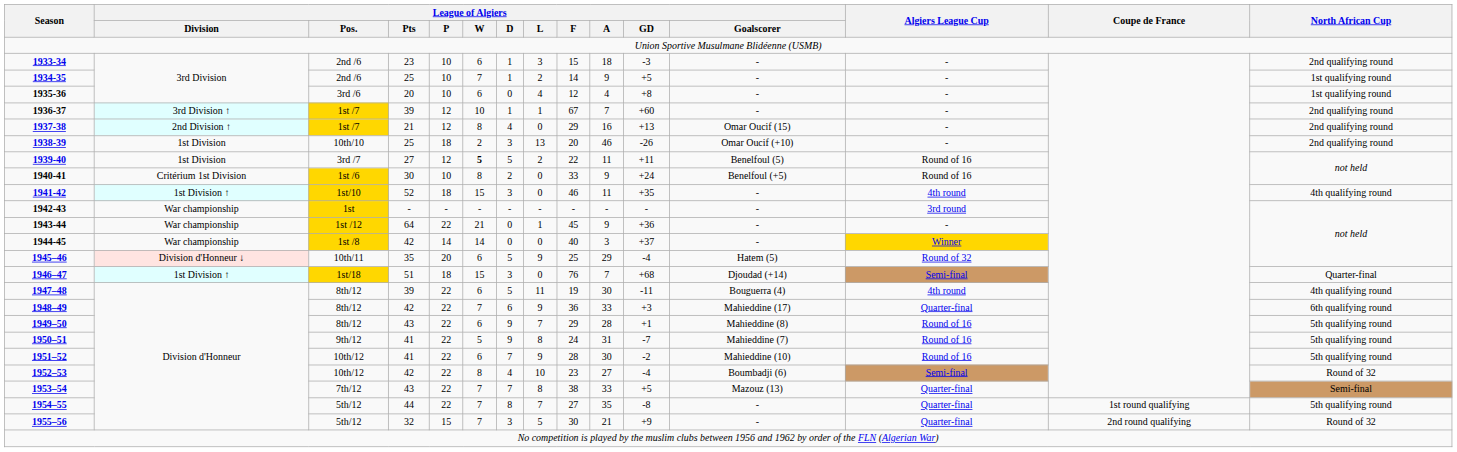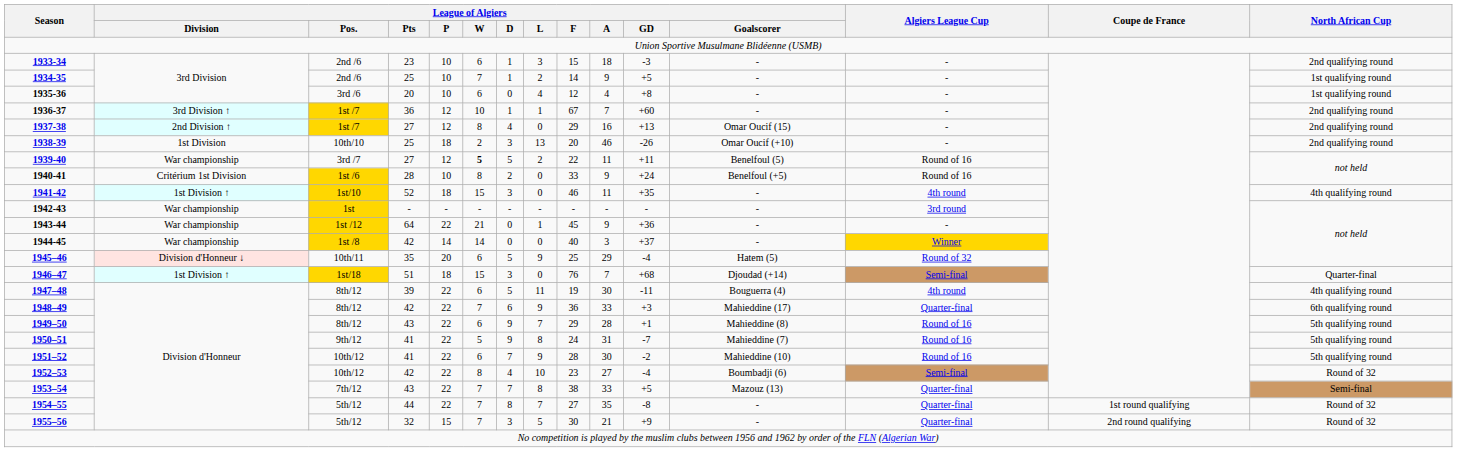 <table class="wikitable" style="font-size:85%;width:100%; text-align:center">
 <tr>
 <th rowspan=2>Season</th>
 <th colspan=11><a href='#'>League of Algiers</a></th>
 <th rowspan=2><a href='#'>Algiers League Cup</a></th>
 <th rowspan=2>Coupe de France</th>
 <th rowspan=2><a href='#'>North African Cup</a></th>
 </tr>
 <tr>
 <th>Division</th>
 <th>Pos.</th>
 <th>Pts</th>
 <th>P</th>
 <th>W</th>
 <th>D</th>
 <th>L</th>
 <th>F</th>
 <th>A</th>
 <th>GD</th>
 <th>Goalscorer</th>
 </tr>
 <tr>
 <td colspan=16><em>Union Sportive Musulmane Blidéenne (USMB)</em></td>
 </tr>
 <tr>
 <td><strong><a href='#'>1933-34</a></strong></td>
 <td rowspan="3">3rd Division</td>
 <td>2nd /6</td>
 <td>23</td>
 <td>10</td>
 <td>6</td>
 <td>1</td>
 <td>3</td>
 <td>15</td>
 <td>18</td>
 <td>-3</td>
 <td>-</td>
 <td>-</td>
 <td rowspan="21"></td>
 <td>2nd qualifying round</td>
 </tr>
 <tr>
 <td><strong><a href='#'>1934-35</a></strong></td>
 <td>2nd /6</td>
 <td>25</td>
 <td>10</td>
 <td>7</td>
 <td>1</td>
 <td>2</td>
 <td>14</td>
 <td>9</td>
 <td>+5</td>
 <td>-</td>
 <td>-</td>
 <td>1st qualifying round</td>
 </tr>
 <tr>
 <td><strong>1935-36</strong></td>
 <td>3rd /6</td>
 <td>20</td>
 <td>10</td>
 <td>6</td>
 <td>0</td>
 <td>4</td>
 <td>12</td>
 <td>4</td>
 <td>+8</td>
 <td>-</td>
 <td>-</td>
 <td>1st qualifying round</td>
 </tr>
 <tr>
 <td><strong>1936-37</strong></td>
 <td bgcolor=LightCyan>3rd Division ↑</td>
 <td bgcolor="gold">1st /7</td>
-<td>39</td>
+<td>36</td>
 <td>12</td>
 <td>10</td>
 <td>1</td>
 <td>1</td>
 <td>67</td>
 <td>7</td>
 <td>+60</td>
 <td>-</td>
 <td>-</td>
 <td>2nd qualifying round</td>
 </tr>
 <tr>
 <td><strong><a href='#'>1937-38</a></strong></td>
 <td bgcolor=LightCyan>2nd Division ↑</td>
 <td bgcolor="gold">1st /7</td>
-<td>21</td>
+<td>27</td>
 <td>12</td>
 <td>8</td>
 <td>4</td>
 <td>0</td>
 <td>29</td>
 <td>16</td>
 <td>+13</td>
 <td>Omar Oucif (15)</td>
 <td>-</td>
 <td>2nd qualifying round</td>
 </tr>
 <tr>
 <td><strong><a href='#'>1938-39</a></strong></td>
 <td>1st Division</td>
 <td>10th/10</td>
 <td>25</td>
 <td>18</td>
 <td>2</td>
 <td>3</td>
 <td>13</td>
 <td>20</td>
 <td>46</td>
 <td>-26</td>
 <td>Omar Oucif (+10)</td>
 <td>-</td>
 <td>2nd qualifying round</td>
 </tr>
 <tr>
 <td><strong><a href='#'>1939-40</a></strong></td>
-<td>1st Division</td>
+<td>War championship</td>
 <td>3rd /7</td>
 <td>27</td>
 <td>12</td>
 <td><strong>5</strong></td>
 <td>5</td>
 <td>2</td>
 <td>22</td>
 <td>11</td>
 <td>+11</td>
 <td>Benelfoul (5)</td>
 <td>Round of 16</td>
 <td rowspan="2"><em>not held</em></td>
 </tr>
 <tr>
 <td><strong>1940-41</strong></td>
 <td>Critérium 1st Division</td>
 <td bgcolor="gold">1st /6</td>
-<td>30</td>
+<td>28</td>
 <td>10</td>
 <td>8</td>
 <td>2</td>
 <td>0</td>
 <td>33</td>
 <td>9</td>
 <td>+24</td>
 <td>Benelfoul (+5)</td>
 <td>Round of 16</td>
 </tr>
 <tr>
 <td><strong><a href='#'>1941-42</a></strong></td>
 <td bgcolor=LightCyan>1st Division ↑</td>
 <td bgcolor="gold">1st/10</td>
 <td>52</td>
 <td>18</td>
 <td>15</td>
 <td>3</td>
 <td>0</td>
 <td>46</td>
 <td>11</td>
 <td>+35</td>
 <td>-</td>
 <td><a href='#'>4th round</a></td>
 <td>4th qualifying round</td>
 </tr>
 <tr>
 <td><strong>1942-43</strong></td>
 <td>War championship</td>
 <td bgcolor="gold">1st</td>
 <td>-</td>
 <td>-</td>
 <td>-</td>
 <td>-</td>
 <td>-</td>
 <td>-</td>
 <td>-</td>
 <td>-</td>
 <td>-</td>
 <td><a href='#'>3rd round</a></td>
 <td rowspan="4"><em>not held</em></td>
 </tr>
 <tr>
 <td><strong>1943-44</strong></td>
 <td>War championship</td>
 <td bgcolor="gold">1st /12</td>
 <td>64</td>
 <td>22</td>
 <td>21</td>
 <td>0</td>
 <td>1</td>
 <td>45</td>
 <td>9</td>
 <td>+36</td>
 <td>-</td>
 <td>-</td>
 </tr>
 <tr>
 <td><strong>1944-45</strong></td>
 <td>War championship</td>
 <td bgcolor="gold">1st /8</td>
 <td>42</td>
 <td>14</td>
 <td>14</td>
 <td>0</td>
 <td>0</td>
 <td>40</td>
 <td>3</td>
 <td>+37</td>
 <td>-</td>
 <td bgcolor="gold"><a href='#'>Winner</a></td>
 </tr>
 <tr>
 <td><strong><a href='#'>1945–46</a></strong></td>
 <td bgcolor=MistyRose>Division d'Honneur ↓</td>
 <td>10th/11</td>
 <td>35</td>
 <td>20</td>
 <td>6</td>
 <td>5</td>
 <td>9</td>
 <td>25</td>
 <td>29</td>
 <td>-4</td>
 <td>Hatem (5)</td>
 <td><a href='#'>Round of 32</a></td>
 </tr>
 <tr>
 <td><strong><a href='#'>1946–47</a></strong></td>
 <td bgcolor=LightCyan>1st Division ↑</td>
 <td bgcolor="gold">1st/18</td>
 <td>51</td>
 <td>18</td>
 <td>15</td>
 <td>3</td>
 <td>0</td>
 <td>76</td>
 <td>7</td>
 <td>+68</td>
 <td>Djoudad (+14)</td>
 <td bgcolor=#cc9966><a href='#'>Semi-final</a></td>
 <td>Quarter-final</td>
 </tr>
 <tr>
 <td><strong><a href='#'>1947–48</a></strong></td>
 <td rowspan="9">Division d'Honneur</td>
 <td>8th/12</td>
 <td>39</td>
 <td>22</td>
 <td>6</td>
 <td>5</td>
 <td>11</td>
 <td>19</td>
 <td>30</td>
 <td>-11</td>
 <td>Bouguerra (4)</td>
 <td><a href='#'>4th round</a></td>
 <td>4th qualifying round</td>
 </tr>
 <tr>
 <td><strong><a href='#'>1948–49</a></strong></td>
 <td>8th/12</td>
 <td>42</td>
 <td>22</td>
 <td>7</td>
 <td>6</td>
 <td>9</td>
 <td>36</td>
 <td>33</td>
 <td>+3</td>
 <td>Mahieddine (17)</td>
 <td><a href='#'>Quarter-final</a></td>
 <td>6th qualifying round</td>
 </tr>
 <tr>
 <td><strong><a href='#'>1949–50</a></strong></td>
 <td>8th/12</td>
 <td>43</td>
 <td>22</td>
 <td>6</td>
 <td>9</td>
 <td>7</td>
 <td>29</td>
 <td>28</td>
 <td>+1</td>
 <td>Mahieddine (8)</td>
 <td><a href='#'>Round of 16</a></td>
 <td>5th qualifying round</td>
 </tr>
 <tr>
 <td><strong><a href='#'>1950–51</a></strong></td>
 <td>9th/12</td>
 <td>41</td>
 <td>22</td>
 <td>5</td>
 <td>9</td>
 <td>8</td>
 <td>24</td>
 <td>31</td>
 <td>-7</td>
 <td>Mahieddine (7)</td>
 <td><a href='#'>Round of 16</a></td>
 <td>5th qualifying round</td>
 </tr>
 <tr>
 <td><strong><a href='#'>1951–52</a></strong></td>
 <td>10th/12</td>
 <td>41</td>
 <td>22</td>
 <td>6</td>
 <td>7</td>
 <td>9</td>
 <td>28</td>
 <td>30</td>
 <td>-2</td>
 <td>Mahieddine (10)</td>
 <td><a href='#'>Round of 16</a></td>
 <td>5th qualifying round</td>
 </tr>
 <tr>
 <td><strong><a href='#'>1952–53</a></strong></td>
 <td>10th/12</td>
 <td>42</td>
 <td>22</td>
 <td>8</td>
 <td>4</td>
 <td>10</td>
 <td>23</td>
 <td>27</td>
 <td>-4</td>
 <td>Boumbadji (6)</td>
 <td bgcolor=#cc9966><a href='#'>Semi-final</a></td>
 <td>Round of 32</td>
 </tr>
 <tr>
 <td><strong><a href='#'>1953–54</a></strong></td>
 <td>7th/12</td>
 <td>43</td>
 <td>22</td>
 <td>7</td>
 <td>7</td>
 <td>8</td>
 <td>38</td>
 <td>33</td>
 <td>+5</td>
 <td>Mazouz (13)</td>
 <td><a href='#'>Quarter-final</a></td>
 <td bgcolor=#cc9966>Semi-final</td>
 </tr>
 <tr>
 <td><strong><a href='#'>1954–55</a></strong></td>
 <td>5th/12</td>
 <td>44</td>
 <td>22</td>
 <td>7</td>
 <td>8</td>
 <td>7</td>
 <td>27</td>
 <td>35</td>
 <td>-8</td>
 <td>-</td>
 <td><a href='#'>Quarter-final</a></td>
 <td>1st round qualifying</td>
-<td>5th qualifying round</td>
+<td>Round of 32</td>
 </tr>
 <tr>
 <td><strong><a href='#'>1955–56</a></strong></td>
 <td>5th/12</td>
 <td>32</td>
 <td>15</td>
 <td>7</td>
 <td>3</td>
 <td>5</td>
 <td>30</td>
 <td>21</td>
 <td>+9</td>
 <td>-</td>
 <td><a href='#'>Quarter-final</a></td>
 <td>2nd round qualifying</td>
 <td>Round of 32</td>
 </tr>
 <tr>
 <td colspan=16><em>No competition is played by the muslim clubs between 1956 and 1962 by order of the <a href='#'>FLN</a> (<a href='#'>Algerian War</a>)</em></td>
 </tr>
 </table>
